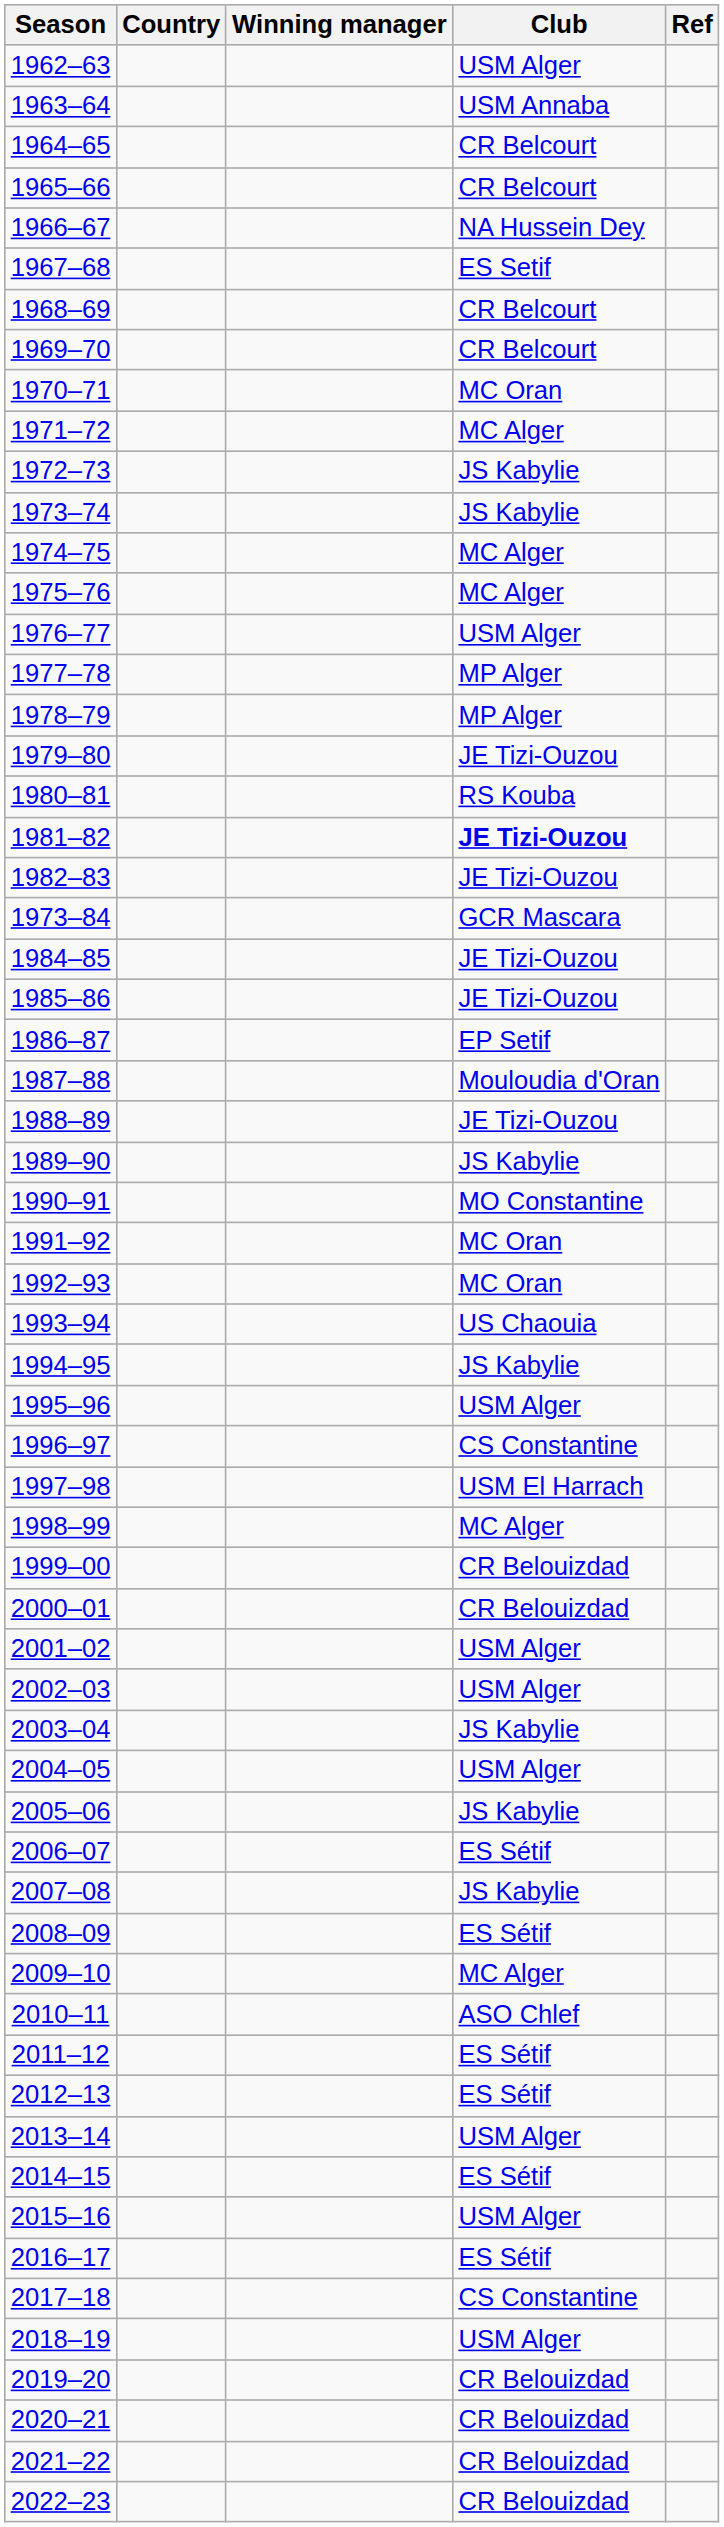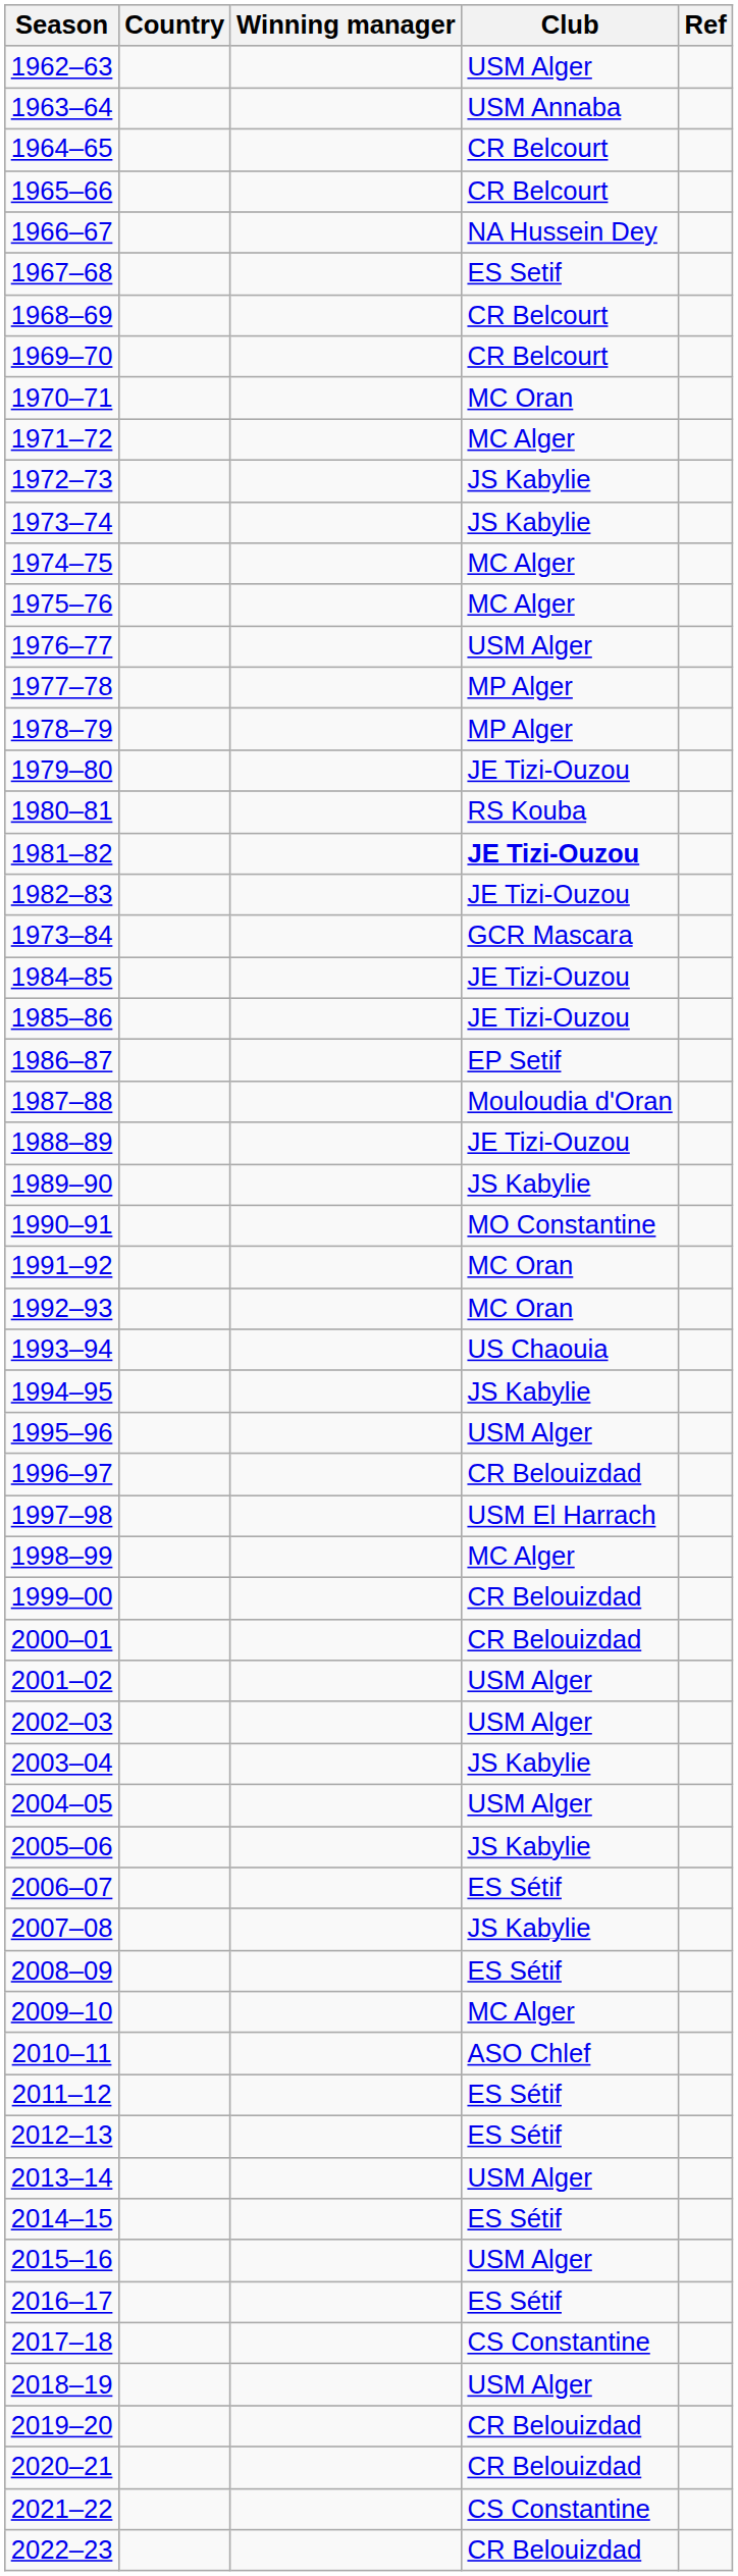 <table class="sortable wikitable">
 <tr>
 <th>Season</th>
 <th>Country</th>
 <th>Winning manager</th>
 <th>Club</th>
 <th class="unsortable">Ref</th>
 </tr>
 <tr>
 <td align=center><a href='#'>1962–63</a></td>
 <td></td>
 <td></td>
 <td><a href='#'>USM Alger</a></td>
 <td></td>
 </tr>
 <tr>
 <td align=center><a href='#'>1963–64</a></td>
 <td></td>
 <td></td>
 <td><a href='#'>USM Annaba</a></td>
 <td></td>
 </tr>
 <tr>
 <td align=center><a href='#'>1964–65</a></td>
 <td></td>
 <td></td>
 <td><a href='#'>CR Belcourt</a></td>
 <td></td>
 </tr>
 <tr>
 <td align=center><a href='#'>1965–66</a></td>
 <td></td>
 <td></td>
 <td><a href='#'>CR Belcourt</a></td>
 <td></td>
 </tr>
 <tr>
 <td align=center><a href='#'>1966–67</a></td>
 <td></td>
 <td></td>
 <td><a href='#'>NA Hussein Dey</a></td>
 <td></td>
 </tr>
 <tr>
 <td align=center><a href='#'>1967–68</a></td>
 <td></td>
 <td></td>
 <td><a href='#'>ES Setif</a></td>
 <td></td>
 </tr>
 <tr>
 <td align=center><a href='#'>1968–69</a></td>
 <td></td>
 <td></td>
 <td><a href='#'>CR Belcourt</a></td>
 <td></td>
 </tr>
 <tr>
 <td align=center><a href='#'>1969–70</a></td>
 <td></td>
 <td></td>
 <td><a href='#'>CR Belcourt</a></td>
 <td></td>
 </tr>
 <tr>
 <td align=center><a href='#'>1970–71</a></td>
 <td></td>
 <td></td>
 <td><a href='#'>MC Oran</a></td>
 <td></td>
 </tr>
 <tr>
 <td align=center><a href='#'>1971–72</a></td>
 <td></td>
 <td></td>
 <td><a href='#'>MC Alger</a></td>
 <td></td>
 </tr>
 <tr>
 <td align=center><a href='#'>1972–73</a></td>
 <td></td>
 <td></td>
 <td><a href='#'>JS Kabylie</a></td>
 <td></td>
 </tr>
 <tr>
 <td align=center><a href='#'>1973–74</a></td>
 <td></td>
 <td></td>
 <td><a href='#'>JS Kabylie</a></td>
 <td></td>
 </tr>
 <tr>
 <td align=center><a href='#'>1974–75</a></td>
 <td></td>
 <td></td>
 <td><a href='#'>MC Alger</a></td>
 <td></td>
 </tr>
 <tr>
 <td align=center><a href='#'>1975–76</a></td>
 <td></td>
 <td></td>
 <td><a href='#'>MC Alger</a></td>
 <td></td>
 </tr>
 <tr>
 <td align=center><a href='#'>1976–77</a></td>
 <td></td>
 <td></td>
 <td><a href='#'>USM Alger</a></td>
 <td></td>
 </tr>
 <tr>
 <td align=center><a href='#'>1977–78</a></td>
 <td></td>
 <td></td>
 <td><a href='#'>MP Alger</a></td>
 <td></td>
 </tr>
 <tr>
 <td align=center><a href='#'>1978–79</a></td>
 <td><br></td>
 <td><br></td>
 <td><a href='#'>MP Alger</a></td>
 <td></td>
 </tr>
 <tr>
 <td align=center><a href='#'>1979–80</a></td>
 <td><br></td>
 <td><br></td>
 <td><a href='#'>JE Tizi-Ouzou</a></td>
 <td></td>
 </tr>
 <tr>
 <td align=center><a href='#'>1980–81</a></td>
 <td></td>
 <td></td>
 <td><a href='#'>RS Kouba</a></td>
 <td></td>
 </tr>
 <tr>
 <td align=center><a href='#'>1981–82</a></td>
 <td><br></td>
 <td><br></td>
 <td><strong><a href='#'>JE Tizi-Ouzou</a></strong></td>
 <td></td>
 </tr>
 <tr>
 <td align=center><a href='#'>1982–83</a></td>
 <td><br></td>
 <td><br></td>
 <td><a href='#'>JE Tizi-Ouzou</a></td>
 <td></td>
 </tr>
 <tr>
 <td align=center><a href='#'>1973–84</a></td>
 <td></td>
 <td></td>
 <td><a href='#'>GCR Mascara</a></td>
 <td></td>
 </tr>
 <tr>
 <td align=center><a href='#'>1984–85</a></td>
 <td><br></td>
 <td><br></td>
 <td><a href='#'>JE Tizi-Ouzou</a></td>
 <td></td>
 </tr>
 <tr>
 <td align=center><a href='#'>1985–86</a></td>
 <td><br></td>
 <td><br></td>
 <td><a href='#'>JE Tizi-Ouzou</a></td>
 <td></td>
 </tr>
 <tr>
 <td align=center><a href='#'>1986–87</a></td>
 <td></td>
 <td></td>
 <td><a href='#'>EP Setif</a></td>
 <td></td>
 </tr>
 <tr>
 <td align=center><a href='#'>1987–88</a></td>
 <td></td>
 <td></td>
 <td><a href='#'>Mouloudia d'Oran</a></td>
 <td></td>
 </tr>
 <tr>
 <td align=center><a href='#'>1988–89</a></td>
 <td><br></td>
 <td><br></td>
 <td><a href='#'>JE Tizi-Ouzou</a></td>
 <td></td>
 </tr>
 <tr>
 <td align=center><a href='#'>1989–90</a></td>
 <td><br></td>
 <td><br></td>
 <td><a href='#'>JS Kabylie</a></td>
 <td></td>
 </tr>
 <tr>
 <td align=center><a href='#'>1990–91</a></td>
 <td></td>
 <td></td>
 <td><a href='#'>MO Constantine</a></td>
 <td></td>
 </tr>
 <tr>
 <td align=center><a href='#'>1991–92</a></td>
 <td></td>
 <td></td>
 <td><a href='#'>MC Oran</a></td>
 <td></td>
 </tr>
 <tr>
 <td align=center><a href='#'>1992–93</a></td>
 <td></td>
 <td></td>
 <td><a href='#'>MC Oran</a></td>
 <td></td>
 </tr>
 <tr>
 <td align=center><a href='#'>1993–94</a></td>
 <td></td>
 <td></td>
 <td><a href='#'>US Chaouia</a></td>
 <td></td>
 </tr>
 <tr>
 <td align=center><a href='#'>1994–95</a></td>
 <td></td>
 <td></td>
 <td><a href='#'>JS Kabylie</a></td>
 <td></td>
 </tr>
 <tr>
 <td align=center><a href='#'>1995–96</a></td>
 <td><br></td>
 <td><br></td>
 <td><a href='#'>USM Alger</a></td>
 <td></td>
 </tr>
 <tr>
 <td align=center><a href='#'>1996–97</a></td>
 <td></td>
 <td></td>
-<td><a href='#'>CS Constantine</a></td>
+<td><a href='#'>CR Belouizdad</a></td>
 <td></td>
 </tr>
 <tr>
 <td align=center><a href='#'>1997–98</a></td>
 <td></td>
 <td></td>
 <td><a href='#'>USM El Harrach</a></td>
 <td></td>
 </tr>
 <tr>
 <td align=center><a href='#'>1998–99</a></td>
 <td></td>
 <td></td>
 <td><a href='#'>MC Alger</a></td>
 <td></td>
 </tr>
 <tr>
 <td align=center><a href='#'>1999–00</a></td>
 <td></td>
 <td></td>
 <td><a href='#'>CR Belouizdad</a></td>
 <td></td>
 </tr>
 <tr>
 <td align=center><a href='#'>2000–01</a></td>
 <td></td>
 <td></td>
 <td><a href='#'>CR Belouizdad</a></td>
 <td></td>
 </tr>
 <tr>
 <td align=center><a href='#'>2001–02</a></td>
 <td></td>
 <td></td>
 <td><a href='#'>USM Alger</a></td>
 <td></td>
 </tr>
 <tr>
 <td align=center><a href='#'>2002–03</a></td>
 <td></td>
 <td></td>
 <td><a href='#'>USM Alger</a></td>
 <td></td>
 </tr>
 <tr>
 <td align=center><a href='#'>2003–04</a></td>
 <td></td>
 <td></td>
 <td><a href='#'>JS Kabylie</a></td>
 <td></td>
 </tr>
 <tr>
 <td align=center><a href='#'>2004–05</a></td>
 <td></td>
 <td></td>
 <td><a href='#'>USM Alger</a></td>
 <td></td>
 </tr>
 <tr>
 <td align=center><a href='#'>2005–06</a></td>
 <td></td>
 <td></td>
 <td><a href='#'>JS Kabylie</a></td>
 <td></td>
 </tr>
 <tr>
 <td align=center><a href='#'>2006–07</a></td>
 <td></td>
 <td></td>
 <td><a href='#'>ES Sétif</a></td>
 <td></td>
 </tr>
 <tr>
 <td align=center><a href='#'>2007–08</a></td>
 <td></td>
 <td></td>
 <td><a href='#'>JS Kabylie</a></td>
 <td></td>
 </tr>
 <tr>
 <td align=center><a href='#'>2008–09</a></td>
 <td></td>
 <td></td>
 <td><a href='#'>ES Sétif</a></td>
 <td></td>
 </tr>
 <tr>
 <td align=center><a href='#'>2009–10</a></td>
 <td></td>
 <td></td>
 <td><a href='#'>MC Alger</a></td>
 <td></td>
 </tr>
 <tr>
 <td align=center><a href='#'>2010–11</a></td>
 <td></td>
 <td></td>
 <td><a href='#'>ASO Chlef</a></td>
 <td></td>
 </tr>
 <tr>
 <td align=center><a href='#'>2011–12</a></td>
 <td></td>
 <td></td>
 <td><a href='#'>ES Sétif</a></td>
 <td></td>
 </tr>
 <tr>
 <td align=center><a href='#'>2012–13</a></td>
 <td></td>
 <td></td>
 <td><a href='#'>ES Sétif</a></td>
 <td></td>
 </tr>
 <tr>
 <td align=center><a href='#'>2013–14</a></td>
 <td></td>
 <td></td>
 <td><a href='#'>USM Alger</a></td>
 <td></td>
 </tr>
 <tr>
 <td align=center><a href='#'>2014–15</a></td>
 <td></td>
 <td></td>
 <td><a href='#'>ES Sétif</a></td>
 <td></td>
 </tr>
 <tr>
 <td align=center><a href='#'>2015–16</a></td>
 <td></td>
 <td></td>
 <td><a href='#'>USM Alger</a></td>
 <td></td>
 </tr>
 <tr>
 <td align=center><a href='#'>2016–17</a></td>
 <td></td>
 <td></td>
 <td><a href='#'>ES Sétif</a></td>
 <td></td>
 </tr>
 <tr>
 <td align=center><a href='#'>2017–18</a></td>
 <td></td>
 <td></td>
 <td><a href='#'>CS Constantine</a></td>
 <td></td>
 </tr>
 <tr>
 <td align=center><a href='#'>2018–19</a></td>
 <td></td>
 <td></td>
 <td><a href='#'>USM Alger</a></td>
 <td></td>
 </tr>
 <tr>
 <td align=center><a href='#'>2019–20</a></td>
 <td></td>
 <td></td>
 <td><a href='#'>CR Belouizdad</a></td>
 <td></td>
 </tr>
 <tr>
 <td align=center><a href='#'>2020–21</a></td>
 <td></td>
 <td></td>
 <td><a href='#'>CR Belouizdad</a></td>
 <td></td>
 </tr>
 <tr>
 <td align=center><a href='#'>2021–22</a></td>
 <td></td>
 <td></td>
-<td><a href='#'>CR Belouizdad</a></td>
+<td><a href='#'>CS Constantine</a></td>
 <td></td>
 </tr>
 <tr>
 <td align=center><a href='#'>2022–23</a></td>
 <td></td>
 <td></td>
 <td><a href='#'>CR Belouizdad</a></td>
 </tr>
 </table>
